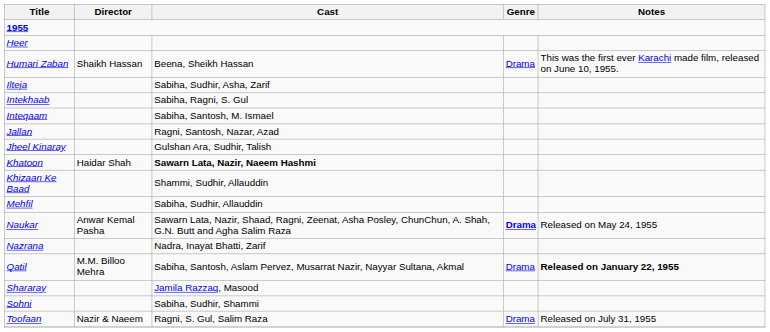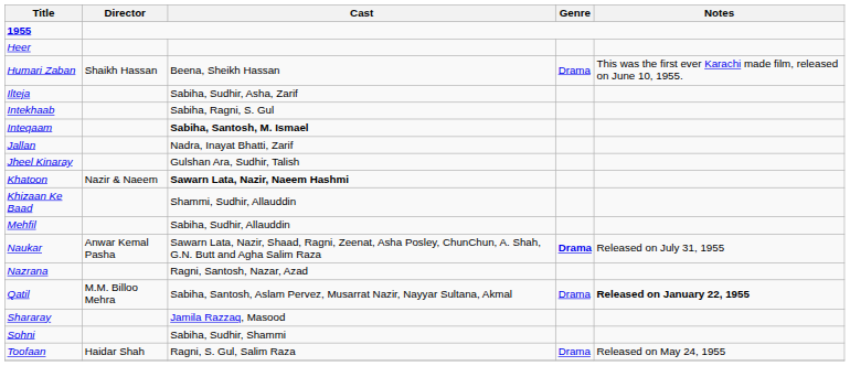 <table class="wikitable">
 <tr>
 <th>Title</th>
 <th>Director</th>
 <th>Cast</th>
 <th>Genre</th>
 <th>Notes</th>
 </tr>
 <tr>
 <td><strong><a href='#'>1955</a></strong></td>
 </tr>
 <tr>
 <td><em><a href='#'>Heer</a></em></td>
 <td></td>
 <td></td>
 <td></td>
 <td></td>
 </tr>
 <tr>
 <td><em><a href='#'>Humari Zaban</a></em></td>
 <td>Shaikh Hassan</td>
 <td>Beena, Sheikh Hassan</td>
 <td><a href='#'>Drama</a></td>
 <td>This was the first ever <a href='#'>Karachi</a> made film, released on June 10, 1955.</td>
 </tr>
 <tr>
 <td><em><a href='#'>Ilteja</a></em></td>
 <td></td>
 <td>Sabiha, Sudhir, Asha, Zarif</td>
 <td></td>
 <td></td>
 </tr>
 <tr>
 <td><em><a href='#'>Intekhaab</a></em></td>
 <td></td>
 <td>Sabiha, Ragni, S. Gul</td>
 <td></td>
 <td></td>
 </tr>
 <tr>
 <td><em><a href='#'>Inteqaam</a></em></td>
 <td></td>
-<td>Sabiha, Santosh, M. Ismael</td>
+<td><strong>Sabiha, Santosh, M. Ismael</strong></td>
 <td></td>
 <td></td>
 </tr>
 <tr>
 <td><em><a href='#'>Jallan</a></em></td>
 <td></td>
-<td>Ragni, Santosh, Nazar, Azad</td>
+<td>Nadra, Inayat Bhatti, Zarif</td>
 <td></td>
 <td></td>
 </tr>
 <tr>
 <td><em><a href='#'>Jheel Kinaray</a></em></td>
 <td></td>
 <td>Gulshan Ara, Sudhir, Talish</td>
 <td></td>
 <td></td>
 </tr>
 <tr>
 <td><em><a href='#'>Khatoon</a></em></td>
-<td>Haidar Shah</td>
+<td>Nazir & Naeem</td>
 <td><strong>Sawarn Lata, Nazir, Naeem Hashmi</strong></td>
 <td></td>
 <td></td>
 </tr>
 <tr>
 <td><em><a href='#'>Khizaan Ke Baad</a></em></td>
 <td></td>
 <td>Shammi, Sudhir, Allauddin</td>
 <td></td>
 <td></td>
 </tr>
 <tr>
 <td><em><a href='#'>Mehfil</a></em></td>
 <td></td>
 <td>Sabiha, Sudhir, Allauddin</td>
 <td></td>
 <td></td>
 </tr>
 <tr>
 <td><em><a href='#'>Naukar</a></em></td>
 <td>Anwar Kemal Pasha</td>
 <td>Sawarn Lata, Nazir, Shaad, Ragni, Zeenat, Asha Posley, ChunChun, A. Shah, G.N. Butt and Agha Salim Raza</td>
 <td><strong><a href='#'>Drama</a></strong></td>
-<td>Released on May 24, 1955</td>
+<td>Released on July 31, 1955</td>
 </tr>
 <tr>
 <td><em><a href='#'>Nazrana</a></em></td>
 <td></td>
-<td>Nadra, Inayat Bhatti, Zarif</td>
+<td>Ragni, Santosh, Nazar, Azad</td>
 <td></td>
 <td></td>
 </tr>
 <tr>
 <td><em><a href='#'>Qatil</a></em></td>
 <td>M.M. Billoo Mehra</td>
 <td>Sabiha, Santosh, Aslam Pervez, Musarrat Nazir, Nayyar Sultana, Akmal</td>
 <td><a href='#'>Drama</a></td>
 <td><strong>Released on January 22, 1955</strong></td>
 </tr>
 <tr>
 <td><em><a href='#'>Shararay</a></em></td>
 <td></td>
 <td><a href='#'>Jamila Razzaq</a>, Masood</td>
 <td></td>
 <td></td>
 </tr>
 <tr>
 <td><em><a href='#'>Sohni</a></em></td>
 <td></td>
 <td>Sabiha, Sudhir, Shammi</td>
 <td></td>
 <td></td>
 </tr>
 <tr>
 <td><em><a href='#'>Toofaan</a></em></td>
-<td>Nazir & Naeem</td>
+<td>Haidar Shah</td>
 <td>Ragni, S. Gul, Salim Raza</td>
 <td><a href='#'>Drama</a></td>
-<td>Released on July 31, 1955</td>
+<td>Released on May 24, 1955</td>
 </tr>
 <tr>
 </tr>
 </table>
